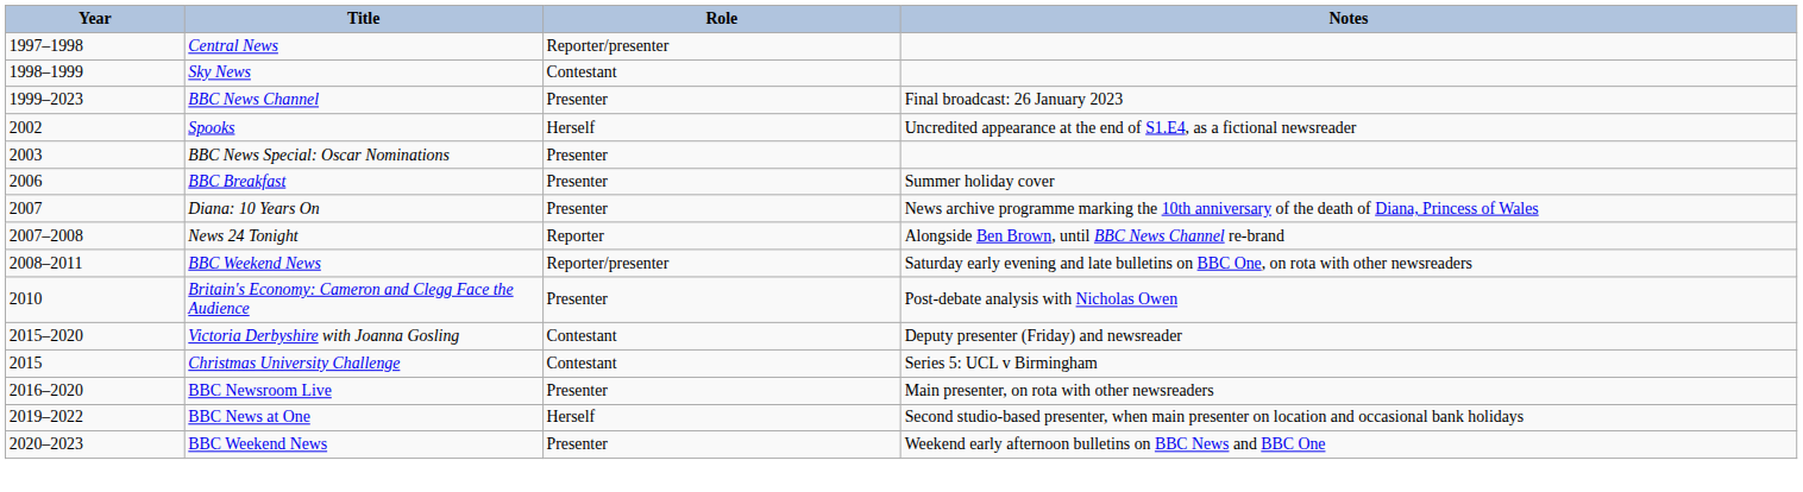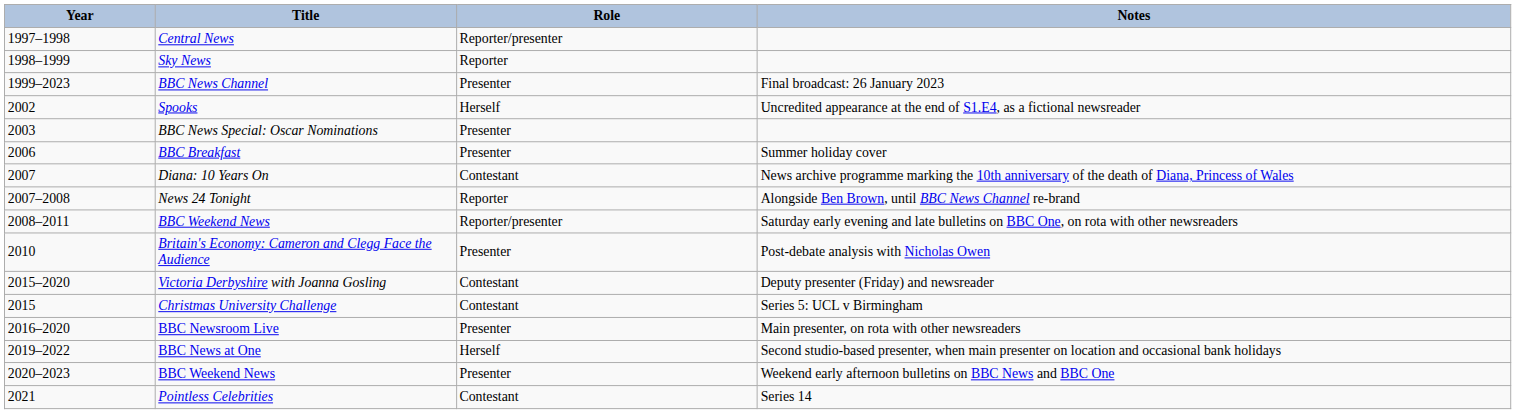 <table class="wikitable" style="font-size:90%;">
 <tr style="background:#ccc; text-align:center;">
 <th style="background:#b0c4de; width:10%;">Year</th>
 <th style="background:#b0c4de; width:20%;">Title</th>
 <th style="background:#b0c4de; width:20%;">Role</th>
 <th style="background:#b0c4de; width:50%;">Notes</th>
 </tr>
 <tr>
 <td>1997–1998</td>
 <td><em><a href='#'>Central News</a></em></td>
 <td>Reporter/presenter</td>
 <td></td>
 </tr>
 <tr>
 <td>1998–1999</td>
 <td><em><a href='#'>Sky News</a></em></td>
-<td>Contestant</td>
+<td>Reporter</td>
 <td></td>
 </tr>
 <tr>
 <td>1999–2023</td>
 <td><em><a href='#'>BBC News Channel</a></em></td>
 <td>Presenter</td>
 <td>Final broadcast: 26 January 2023</td>
 </tr>
 <tr>
 <td>2002</td>
 <td><em><a href='#'>Spooks</a></em></td>
 <td>Herself</td>
 <td>Uncredited appearance at the end of <a href='#'>S1.E4</a>, as a fictional newsreader</td>
 </tr>
 <tr>
 <td>2003</td>
 <td><em>BBC News Special: Oscar Nominations</em></td>
 <td>Presenter</td>
 <td></td>
 </tr>
 <tr>
 <td>2006</td>
 <td><em><a href='#'>BBC Breakfast</a></em></td>
 <td>Presenter</td>
 <td>Summer holiday cover</td>
 </tr>
 <tr>
 <td>2007</td>
 <td><em>Diana: 10 Years On</em></td>
-<td>Presenter</td>
+<td>Contestant</td>
 <td>News archive programme marking the <a href='#'>10th anniversary</a> of the death of <a href='#'>Diana, Princess of Wales</a></td>
 </tr>
 <tr>
 <td>2007–2008</td>
 <td><em>News 24 Tonight</em></td>
 <td>Reporter</td>
 <td>Alongside <a href='#'>Ben Brown</a>, until <em><a href='#'>BBC News Channel</a></em> re-brand</td>
 </tr>
 <tr>
 <td>2008–2011</td>
 <td><em><a href='#'>BBC Weekend News</a></em></td>
 <td>Reporter/presenter</td>
 <td>Saturday early evening and late bulletins on <a href='#'>BBC One</a>, on rota with other newsreaders</td>
 </tr>
 <tr>
 <td>2010</td>
 <td><em><a href='#'>Britain's Economy: Cameron and Clegg Face the Audience</a></em></td>
 <td>Presenter</td>
 <td>Post-debate analysis with <a href='#'>Nicholas Owen</a></td>
 </tr>
 <tr>
 <td>2015–2020</td>
 <td><em><a href='#'>Victoria Derbyshire</a> with Joanna Gosling</em></td>
 <td>Contestant</td>
 <td>Deputy presenter (Friday) and newsreader</td>
 </tr>
 <tr>
 <td>2015</td>
 <td><em><a href='#'>Christmas University Challenge</a></em></td>
 <td>Contestant</td>
 <td>Series 5: UCL v Birmingham</td>
 </tr>
 <tr>
 <td>2016–2020</td>
 <td><a href='#'>BBC Newsroom Live</a></td>
 <td>Presenter</td>
 <td>Main presenter, on rota with other newsreaders</td>
 </tr>
 <tr>
 <td>2019–2022</td>
 <td><a href='#'>BBC News at One</a></td>
 <td>Herself</td>
 <td>Second studio-based presenter, when main presenter on location and occasional bank holidays</td>
 </tr>
 <tr>
 <td>2020–2023</td>
 <td><a href='#'>BBC Weekend News</a></td>
 <td>Presenter</td>
 <td>Weekend early afternoon bulletins on <a href='#'>BBC News</a> and <a href='#'>BBC One</a></td>
 </tr>
+<tr>
+<td>2021</td>
+<td><em><a href='#'>Pointless Celebrities</a></em></td>
+<td>Contestant</td>
+<td>Series 14</td>
+</tr>
 </table>
